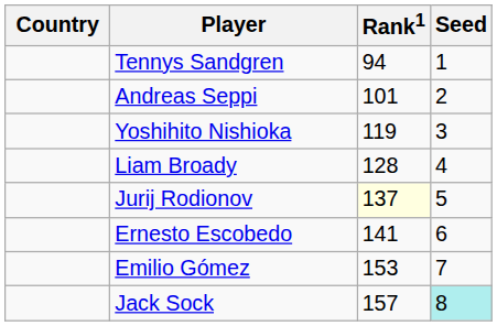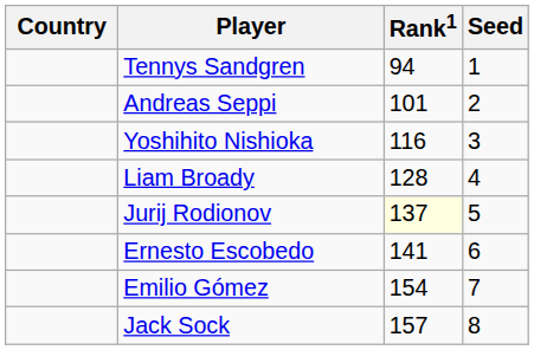 <table class="sortable wikitable">
 <tr>
 <th width="70">Country</th>
 <th width="175">Player</th>
 <th>Rank<sup>1</sup></th>
 <th>Seed</th>
 </tr>
 <tr>
 <td></td>
 <td><a href='#'>Tennys Sandgren</a></td>
 <td>94</td>
 <td>1</td>
 </tr>
 <tr>
 <td></td>
 <td><a href='#'>Andreas Seppi</a></td>
 <td>101</td>
 <td>2</td>
 </tr>
 <tr>
 <td></td>
 <td><a href='#'>Yoshihito Nishioka</a></td>
-<td>119</td>
+<td>116</td>
 <td>3</td>
 </tr>
 <tr>
 <td></td>
 <td><a href='#'>Liam Broady</a></td>
 <td>128</td>
 <td>4</td>
 </tr>
 <tr>
 <td></td>
 <td><a href='#'>Jurij Rodionov</a></td>
 <td style="background: lightyellow;">137</td>
 <td>5</td>
 </tr>
 <tr>
 <td></td>
 <td><a href='#'>Ernesto Escobedo</a></td>
 <td>141</td>
 <td>6</td>
 </tr>
 <tr>
 <td></td>
 <td><a href='#'>Emilio Gómez</a></td>
-<td>153</td>
+<td>154</td>
 <td>7</td>
 </tr>
 <tr>
 <td></td>
 <td><a href='#'>Jack Sock</a></td>
 <td>157</td>
-<td style="background: paleturquoise;">8</td>
+<td>8</td>
 </tr>
 </table>
